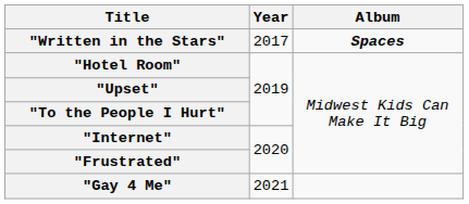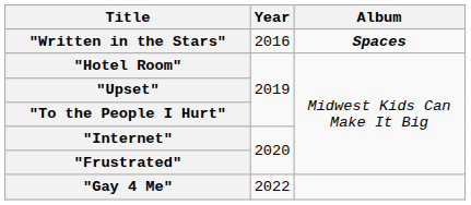 <table class="wikitable plainrowheaders" style="text-align:center;" border="1">
 <tr>
 <th scope="col" style="width:16em;">Title</th>
 <th scope="col" style="width:1em;">Year</th>
 <th scope="col" style="width:11em;">Album</th>
 </tr>
 <tr>
 <th scope="row">"Written in the Stars"<br></th>
-<td>2017</td>
+<td>2016</td>
 <td><strong><em>Spaces</em></strong></td>
 </tr>
 <tr>
 <th scope="row">"Hotel Room"</th>
 <td rowspan="3">2019</td>
 <td rowspan="5"><em>Midwest Kids Can Make It Big</em></td>
 </tr>
 <tr>
 <th scope="row">"Upset"</th>
 </tr>
 <tr>
 <th scope="row">"To the People I Hurt"</th>
 </tr>
 <tr>
 <th scope="row">"Internet"</th>
 <td rowspan="2">2020</td>
 </tr>
 <tr>
 <th scope="row">"Frustrated"</th>
 </tr>
 <tr>
 <th scope="row">"Gay 4 Me" <br></th>
-<td>2021</td>
+<td>2022</td>
 <td></td>
 </tr>
 </table>
